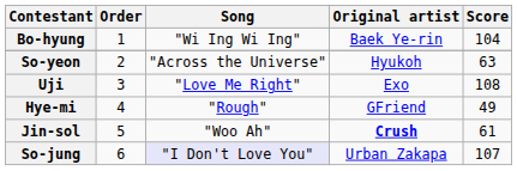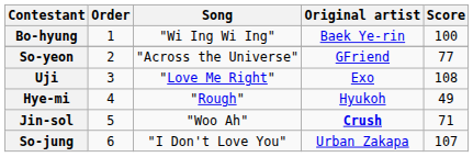 <table class="wikitable plainrowheaders" style="text-align:center">
 <tr>
 <th scope="col">Contestant</th>
 <th scope="col">Order</th>
 <th scope="col">Song</th>
 <th scope="col">Original artist</th>
 <th scope="col">Score</th>
 </tr>
 <tr>
 <th scope="row">Bo-hyung</th>
 <td>1</td>
 <td>"Wi Ing Wi Ing"</td>
 <td><a href='#'>Baek Ye-rin</a></td>
-<td>104</td>
+<td>100</td>
 </tr>
 <tr>
 </tr>
 <tr>
 <th scope="row">So-yeon</th>
 <td>2</td>
 <td>"Across the Universe"</td>
-<td><a href='#'>Hyukoh</a></td>
-<td>63</td>
+<td><a href='#'>GFriend</a></td>
+<td>77</td>
 </tr>
 <tr>
 <th scope="row">Uji</th>
 <td>3</td>
 <td>"<a href='#'>Love Me Right</a>"</td>
 <td><a href='#'>Exo</a></td>
 <td>108</td>
 </tr>
 <tr>
 <th scope="row">Hye-mi</th>
 <td>4</td>
 <td>"<a href='#'>Rough</a>"</td>
-<td><a href='#'>GFriend</a></td>
+<td><a href='#'>Hyukoh</a></td>
 <td>49</td>
 </tr>
 <tr>
 <th scope="row">Jin-sol</th>
 <td>5</td>
 <td>"Woo Ah"</td>
 <td><strong><a href='#'>Crush</a></strong></td>
-<td>61</td>
+<td>71</td>
 </tr>
 <tr>
 <th scope="row">So-jung</th>
 <td>6</td>
-<td style="background: lavender;">"I Don't Love You"</td>
+<td>"I Don't Love You"</td>
 <td><a href='#'>Urban Zakapa</a></td>
 <td>107</td>
 </tr>
 </table>
